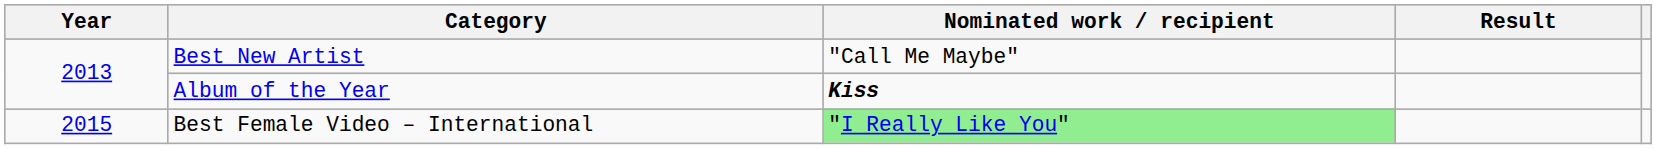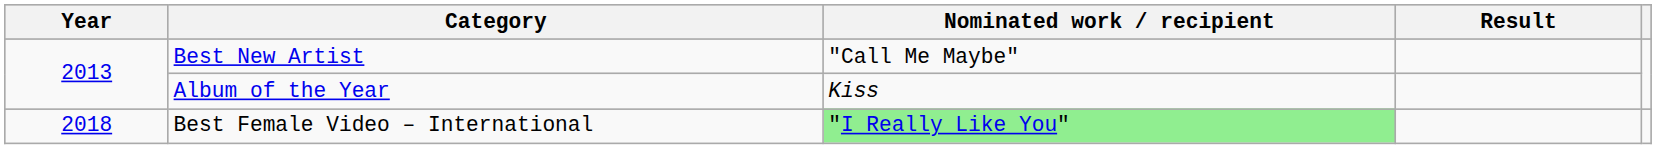 <table width="80%" class="wikitable">
 <tr>
 <th style="width:10%;">Year</th>
 <th style="width:40%;">Category</th>
 <th style="width:35%;">Nominated work / recipient</th>
 <th style="width:15%;">Result</th>
 <th></th>
 </tr>
 <tr>
 <td rowspan="2" style="text-align:center;"><a href='#'>2013</a></td>
 <td><a href='#'>Best New Artist</a></td>
 <td>"Call Me Maybe"</td>
 <td></td>
 <td rowspan="2" style="text-align:center;"></td>
 </tr>
 <tr>
 <td><a href='#'>Album of the Year</a></td>
-<td><strong><em>Kiss</em></strong></td>
+<td><em>Kiss</em></td>
 <td></td>
 </tr>
 <tr>
-<td style="text-align:center;"><a href='#'>2015</a></td>
+<td style="text-align:center;"><a href='#'>2018</a></td>
 <td>Best Female Video – International</td>
 <td style="background: lightgreen;">"<a href='#'>I Really Like You</a>"</td>
 <td></td>
 <td style="text-align:center;"></td>
 </tr>
 </table>
